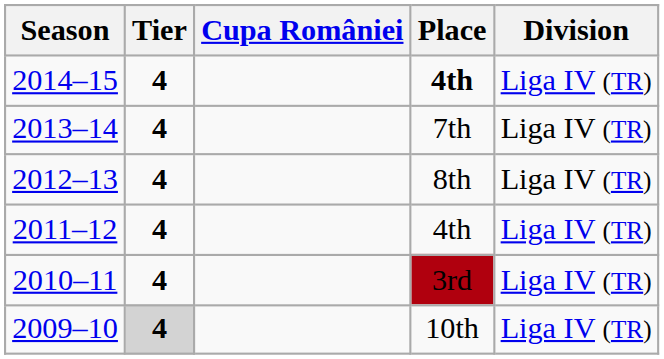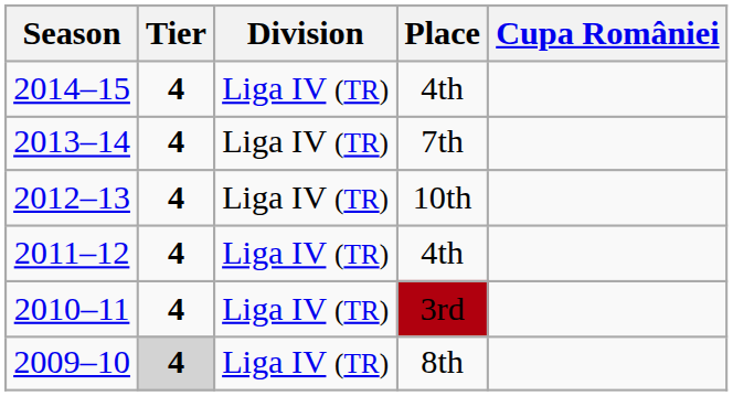 <table class="wikitable" style="text-align:center; font-size:90%">
 <tr>
 <th>Season</th>
 <th>Tier</th>
+<th>Division</th>
+<th>Place</th>
 <th><a href='#'>Cupa României</a></th>
-<th>Place</th>
-<th>Division</th>
 </tr>
 <tr>
 <td><a href='#'>2014–15</a></td>
 <td><strong>4</strong></td>
+<td><a href='#'>Liga IV</a> <small>(<a href='#'>TR</a>)</small></td>
+<td>4th</td>
 <td></td>
-<td><strong>4th</strong></td>
-<td><a href='#'>Liga IV</a> <small>(<a href='#'>TR</a>)</small></td>
 </tr>
 <tr>
 <td><a href='#'>2013–14</a></td>
 <td><strong>4</strong></td>
+<td>Liga IV <small>(<a href='#'>TR</a>)</small></td>
+<td>7th</td>
 <td></td>
-<td>7th</td>
-<td>Liga IV <small>(<a href='#'>TR</a>)</small></td>
 </tr>
 <tr>
 <td><a href='#'>2012–13</a></td>
 <td><strong>4</strong></td>
+<td>Liga IV <small>(<a href='#'>TR</a>)</small></td>
+<td>10th</td>
 <td></td>
-<td>8th</td>
-<td>Liga IV <small>(<a href='#'>TR</a>)</small></td>
 </tr>
 <tr>
 <td><a href='#'>2011–12</a></td>
 <td><strong>4</strong></td>
+<td><a href='#'>Liga IV</a> <small>(<a href='#'>TR</a>)</small></td>
+<td>4th</td>
 <td></td>
-<td>4th</td>
-<td><a href='#'>Liga IV</a> <small>(<a href='#'>TR</a>)</small></td>
 </tr>
 <tr>
 <td><a href='#'>2010–11</a></td>
 <td><strong>4</strong></td>
+<td><a href='#'>Liga IV</a> <small>(<a href='#'>TR</a>)</small></td>
+<td align=center bgcolor=bronze>3rd</td>
 <td></td>
-<td align=center bgcolor=bronze>3rd</td>
-<td><a href='#'>Liga IV</a> <small>(<a href='#'>TR</a>)</small></td>
 </tr>
 <tr>
 <td><a href='#'>2009–10</a></td>
 <td style="background: lightgrey;"><strong>4</strong></td>
+<td><a href='#'>Liga IV</a> <small>(<a href='#'>TR</a>)</small></td>
+<td>8th</td>
 <td></td>
-<td>10th</td>
-<td><a href='#'>Liga IV</a> <small>(<a href='#'>TR</a>)</small></td>
 </tr>
 </table>
